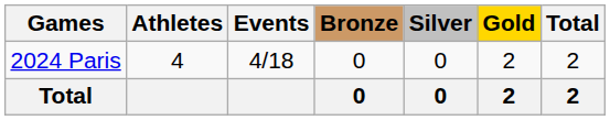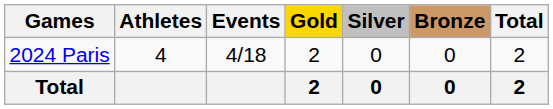 <table class="wikitable sortable" style="text-align:center">
 <tr>
 <th>Games</th>
 <th>Athletes</th>
 <th>Events</th>
+<th style="background-color:gold;">Gold</th>
+<th style="background-color:silver;">Silver</th>
 <th style="background-color:#c96;">Bronze</th>
-<th style="background-color:silver;">Silver</th>
-<th style="background-color:gold;">Gold</th>
 <th>Total</th>
 </tr>
 <tr>
 <td align=left><a href='#'>2024 Paris</a></td>
 <td>4</td>
 <td>4/18</td>
+<td>2</td>
 <td>0</td>
 <td>0</td>
-<td>2</td>
 <td>2</td>
 </tr>
 <tr>
 <th>Total</th>
 <th></th>
 <th></th>
+<th>2</th>
 <th>0</th>
 <th>0</th>
 <th>2</th>
-<th>2</th>
 </tr>
 </table>
